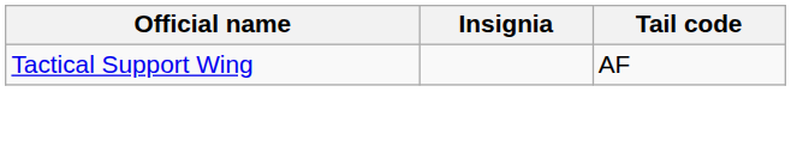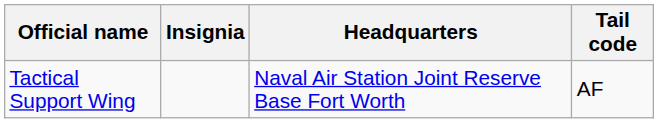 <table class="wikitable" width="500">
 <tr bgcolor="#ffffff">
 <th>Official name</th>
 <th>Insignia</th>
+<th>Headquarters</th>
 <th>Tail code</th>
 </tr>
 <tr>
 <td><a href='#'>Tactical Support Wing</a></td>
 <td></td>
+<td><a href='#'>Naval Air Station Joint Reserve Base Fort Worth</a></td>
 <td>AF</td>
 </tr>
 </table>
